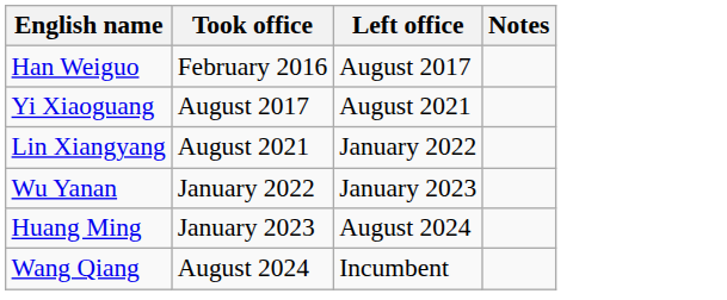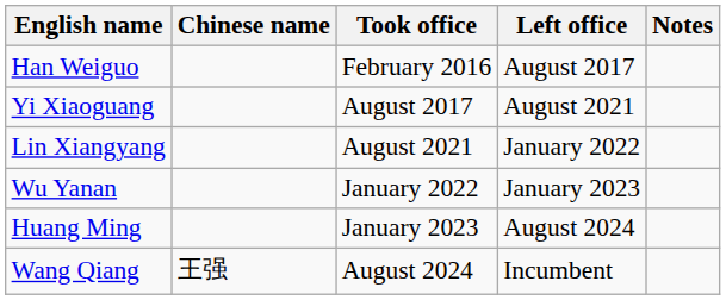 <table class="wikitable">
 <tr>
 <th>English name</th>
+<th>Chinese name</th>
 <th>Took office</th>
 <th>Left office</th>
 <th>Notes</th>
 </tr>
 <tr>
 <td><a href='#'>Han Weiguo</a></td>
+<td></td>
 <td>February 2016</td>
 <td>August 2017</td>
 <td></td>
 </tr>
 <tr>
 <td><a href='#'>Yi Xiaoguang</a></td>
+<td></td>
 <td>August 2017</td>
 <td>August 2021</td>
 <td></td>
 </tr>
 <tr>
 <td><a href='#'>Lin Xiangyang</a></td>
+<td></td>
 <td>August 2021</td>
 <td>January 2022</td>
 <td></td>
 </tr>
 <tr>
 <td><a href='#'>Wu Yanan</a></td>
+<td></td>
 <td>January 2022</td>
 <td>January 2023</td>
 <td></td>
 </tr>
 <tr>
 <td><a href='#'>Huang Ming</a></td>
+<td></td>
 <td>January 2023</td>
 <td>August 2024</td>
 <td></td>
 </tr>
 <tr>
 <td><a href='#'>Wang Qiang</a></td>
+<td>王强</td>
 <td>August 2024</td>
 <td>Incumbent</td>
 <td></td>
 </tr>
 </table>
